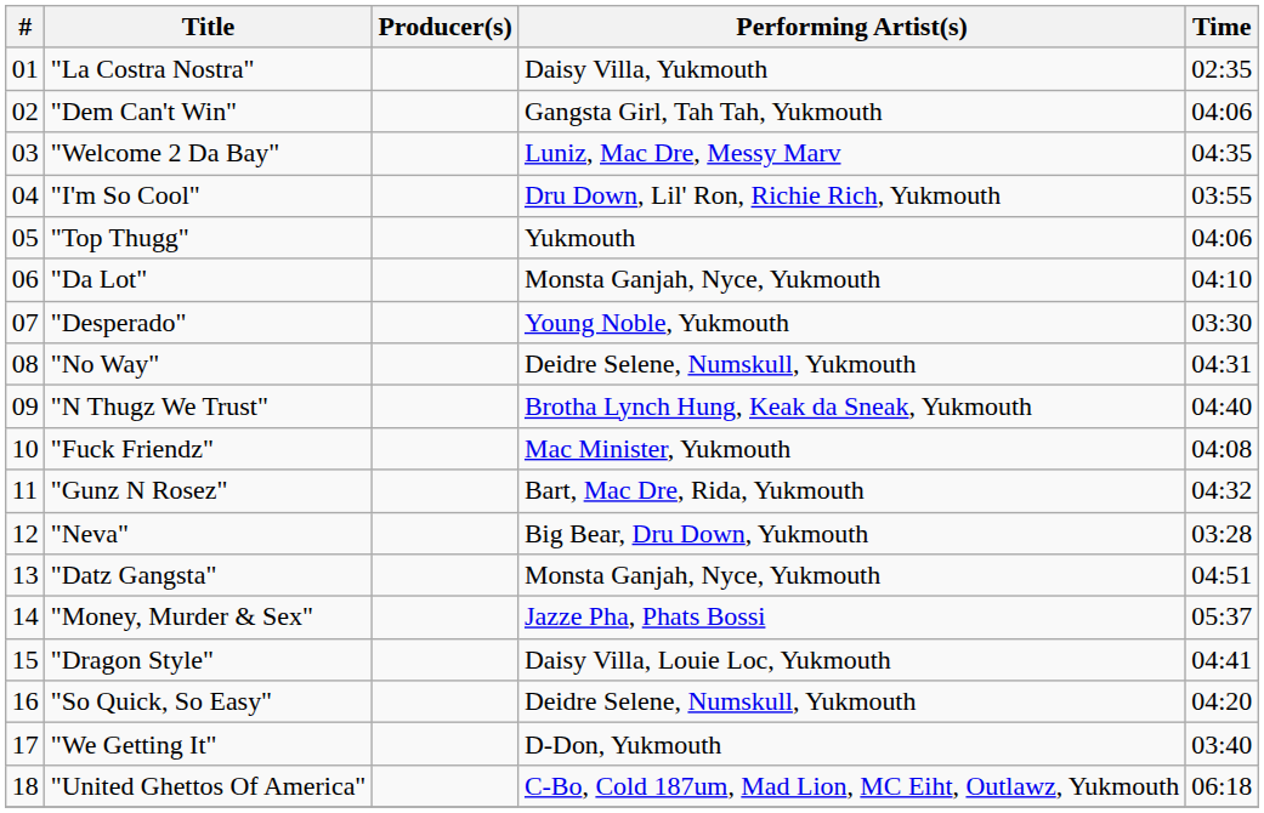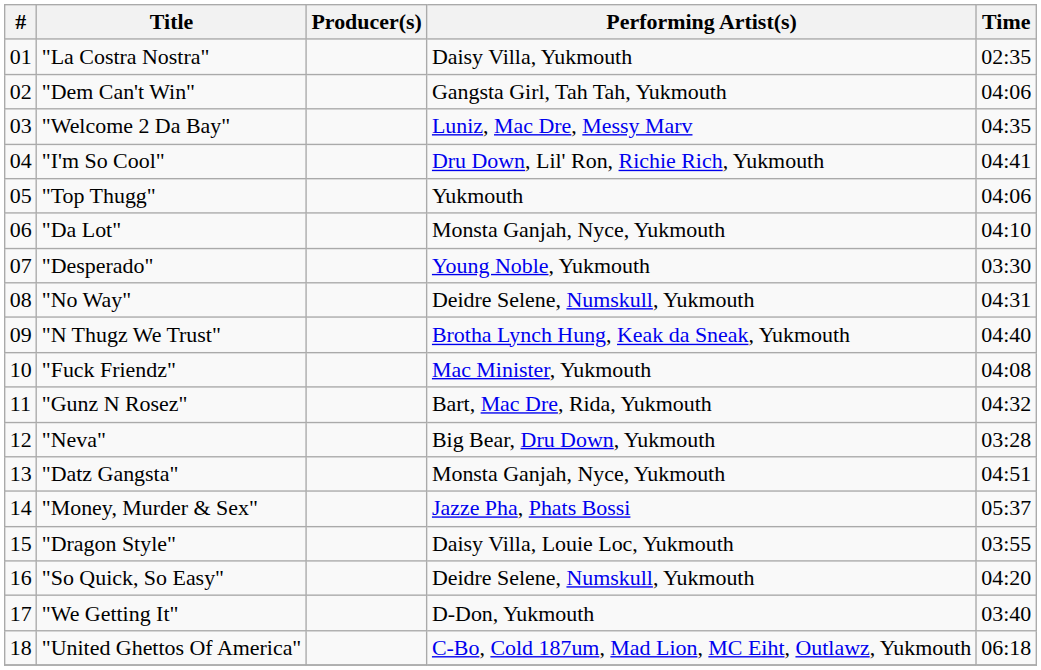 <table class="wikitable">
 <tr>
 <th align="center">#</th>
 <th align="center">Title</th>
 <th align="center">Producer(s)</th>
 <th align="center">Performing Artist(s)</th>
 <th align="center">Time</th>
 </tr>
 <tr>
 <td>01</td>
 <td>"La Costra Nostra"</td>
 <td></td>
 <td>Daisy Villa, Yukmouth</td>
 <td>02:35</td>
 </tr>
 <tr>
 <td>02</td>
 <td>"Dem Can't Win"</td>
 <td></td>
 <td>Gangsta Girl, Tah Tah, Yukmouth</td>
 <td>04:06</td>
 </tr>
 <tr>
 <td>03</td>
 <td>"Welcome 2 Da Bay"</td>
 <td></td>
 <td><a href='#'>Luniz</a>, <a href='#'>Mac Dre</a>, <a href='#'>Messy Marv</a></td>
 <td>04:35</td>
 </tr>
 <tr>
 <td>04</td>
 <td>"I'm So Cool"</td>
 <td></td>
 <td><a href='#'>Dru Down</a>, Lil' Ron, <a href='#'>Richie Rich</a>, Yukmouth</td>
-<td>03:55</td>
+<td>04:41</td>
 </tr>
 <tr>
 <td>05</td>
 <td>"Top Thugg"</td>
 <td></td>
 <td>Yukmouth</td>
 <td>04:06</td>
 </tr>
 <tr>
 <td>06</td>
 <td>"Da Lot"</td>
 <td></td>
 <td>Monsta Ganjah, Nyce, Yukmouth</td>
 <td>04:10</td>
 </tr>
 <tr>
 <td>07</td>
 <td>"Desperado"</td>
 <td></td>
 <td><a href='#'>Young Noble</a>, Yukmouth</td>
 <td>03:30</td>
 </tr>
 <tr>
 <td>08</td>
 <td>"No Way"</td>
 <td></td>
 <td>Deidre Selene, <a href='#'>Numskull</a>, Yukmouth</td>
 <td>04:31</td>
 </tr>
 <tr>
 <td>09</td>
 <td>"N Thugz We Trust"</td>
 <td></td>
 <td><a href='#'>Brotha Lynch Hung</a>, <a href='#'>Keak da Sneak</a>, Yukmouth</td>
 <td>04:40</td>
 </tr>
 <tr>
 <td>10</td>
 <td>"Fuck Friendz"</td>
 <td></td>
 <td><a href='#'>Mac Minister</a>, Yukmouth</td>
 <td>04:08</td>
 </tr>
 <tr>
 <td>11</td>
 <td>"Gunz N Rosez"</td>
 <td></td>
 <td>Bart, <a href='#'>Mac Dre</a>, Rida, Yukmouth</td>
 <td>04:32</td>
 </tr>
 <tr>
 <td>12</td>
 <td>"Neva"</td>
 <td></td>
 <td>Big Bear, <a href='#'>Dru Down</a>, Yukmouth</td>
 <td>03:28</td>
 </tr>
 <tr>
 <td>13</td>
 <td>"Datz Gangsta"</td>
 <td></td>
 <td>Monsta Ganjah, Nyce, Yukmouth</td>
 <td>04:51</td>
 </tr>
 <tr>
 <td>14</td>
 <td>"Money, Murder & Sex"</td>
 <td></td>
 <td><a href='#'>Jazze Pha</a>, <a href='#'>Phats Bossi</a></td>
 <td>05:37</td>
 </tr>
 <tr>
 <td>15</td>
 <td>"Dragon Style"</td>
 <td></td>
 <td>Daisy Villa, Louie Loc, Yukmouth</td>
-<td>04:41</td>
+<td>03:55</td>
 </tr>
 <tr>
 <td>16</td>
 <td>"So Quick, So Easy"</td>
 <td></td>
 <td>Deidre Selene, <a href='#'>Numskull</a>, Yukmouth</td>
 <td>04:20</td>
 </tr>
 <tr>
 <td>17</td>
 <td>"We Getting It"</td>
 <td></td>
 <td>D-Don, Yukmouth</td>
 <td>03:40</td>
 </tr>
 <tr>
 <td>18</td>
 <td>"United Ghettos Of America"</td>
 <td></td>
 <td><a href='#'>C-Bo</a>, <a href='#'>Cold 187um</a>, <a href='#'>Mad Lion</a>, <a href='#'>MC Eiht</a>, <a href='#'>Outlawz</a>, Yukmouth</td>
 <td>06:18</td>
 </tr>
 <tr>
 </tr>
 </table>
